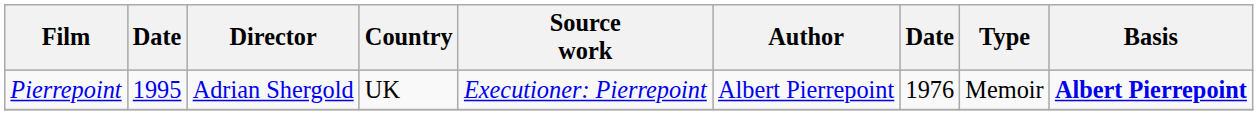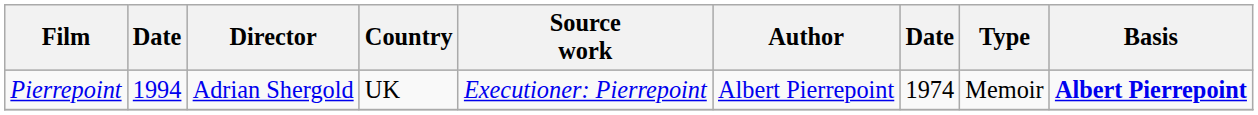 <table class="wikitable">
 <tr>
 <th>Film</th>
 <th>Date</th>
 <th>Director</th>
 <th>Country</th>
 <th>Source<br>work</th>
 <th>Author</th>
 <th>Date</th>
 <th>Type</th>
 <th>Basis</th>
 </tr>
 <tr>
 <td><em><a href='#'>Pierrepoint</a></em></td>
-<td><a href='#'>1995</a></td>
+<td><a href='#'>1994</a></td>
 <td><a href='#'>Adrian Shergold</a></td>
 <td>UK</td>
 <td><em><a href='#'>Executioner: Pierrepoint</a></em></td>
 <td><a href='#'>Albert Pierrepoint</a></td>
-<td>1976</td>
+<td>1974</td>
 <td>Memoir</td>
 <td><strong><a href='#'>Albert Pierrepoint</a></strong></td>
 </tr>
 <tr>
 </tr>
 </table>
